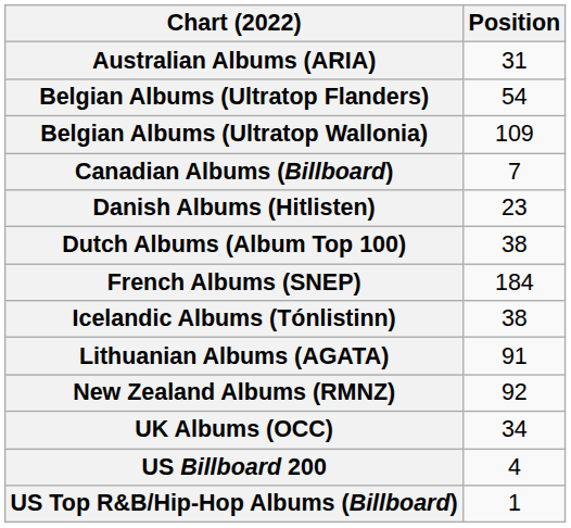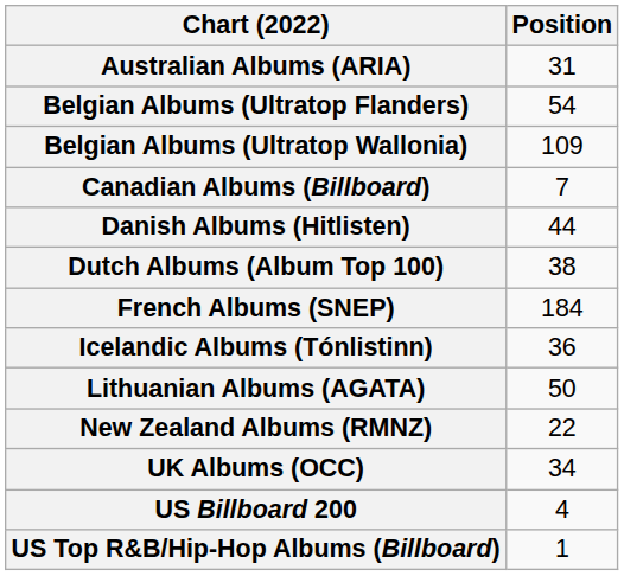 <table class="wikitable sortable plainrowheaders" style="text-align:center">
 <tr>
 <th scope="col">Chart (2022)</th>
 <th scope="col">Position</th>
 </tr>
 <tr>
 <th scope="row">Australian Albums (ARIA)</th>
 <td>31</td>
 </tr>
 <tr>
 <th scope="row">Belgian Albums (Ultratop Flanders)</th>
 <td>54</td>
 </tr>
 <tr>
 <th scope="row">Belgian Albums (Ultratop Wallonia)</th>
 <td>109</td>
 </tr>
 <tr>
 <th scope="row">Canadian Albums (<em>Billboard</em>)</th>
 <td>7</td>
 </tr>
 <tr>
 <th scope="row">Danish Albums (Hitlisten)</th>
-<td>23</td>
+<td>44</td>
 </tr>
 <tr>
 <th scope="row">Dutch Albums (Album Top 100)</th>
 <td>38</td>
 </tr>
 <tr>
 <th scope="row">French Albums (SNEP)</th>
 <td>184</td>
 </tr>
 <tr>
 <th scope="row">Icelandic Albums (Tónlistinn)</th>
-<td>38</td>
+<td>36</td>
 </tr>
 <tr>
 <th scope="row">Lithuanian Albums (AGATA)</th>
-<td>91</td>
+<td>50</td>
 </tr>
 <tr>
 <th scope="row">New Zealand Albums (RMNZ)</th>
-<td>92</td>
+<td>22</td>
 </tr>
 <tr>
 <th scope="row">UK Albums (OCC)</th>
 <td>34</td>
 </tr>
 <tr>
 <th scope="row">US <em>Billboard</em> 200</th>
 <td>4</td>
 </tr>
 <tr>
 <th scope="row">US Top R&B/Hip-Hop Albums (<em>Billboard</em>)</th>
 <td>1</td>
 </tr>
 </table>
